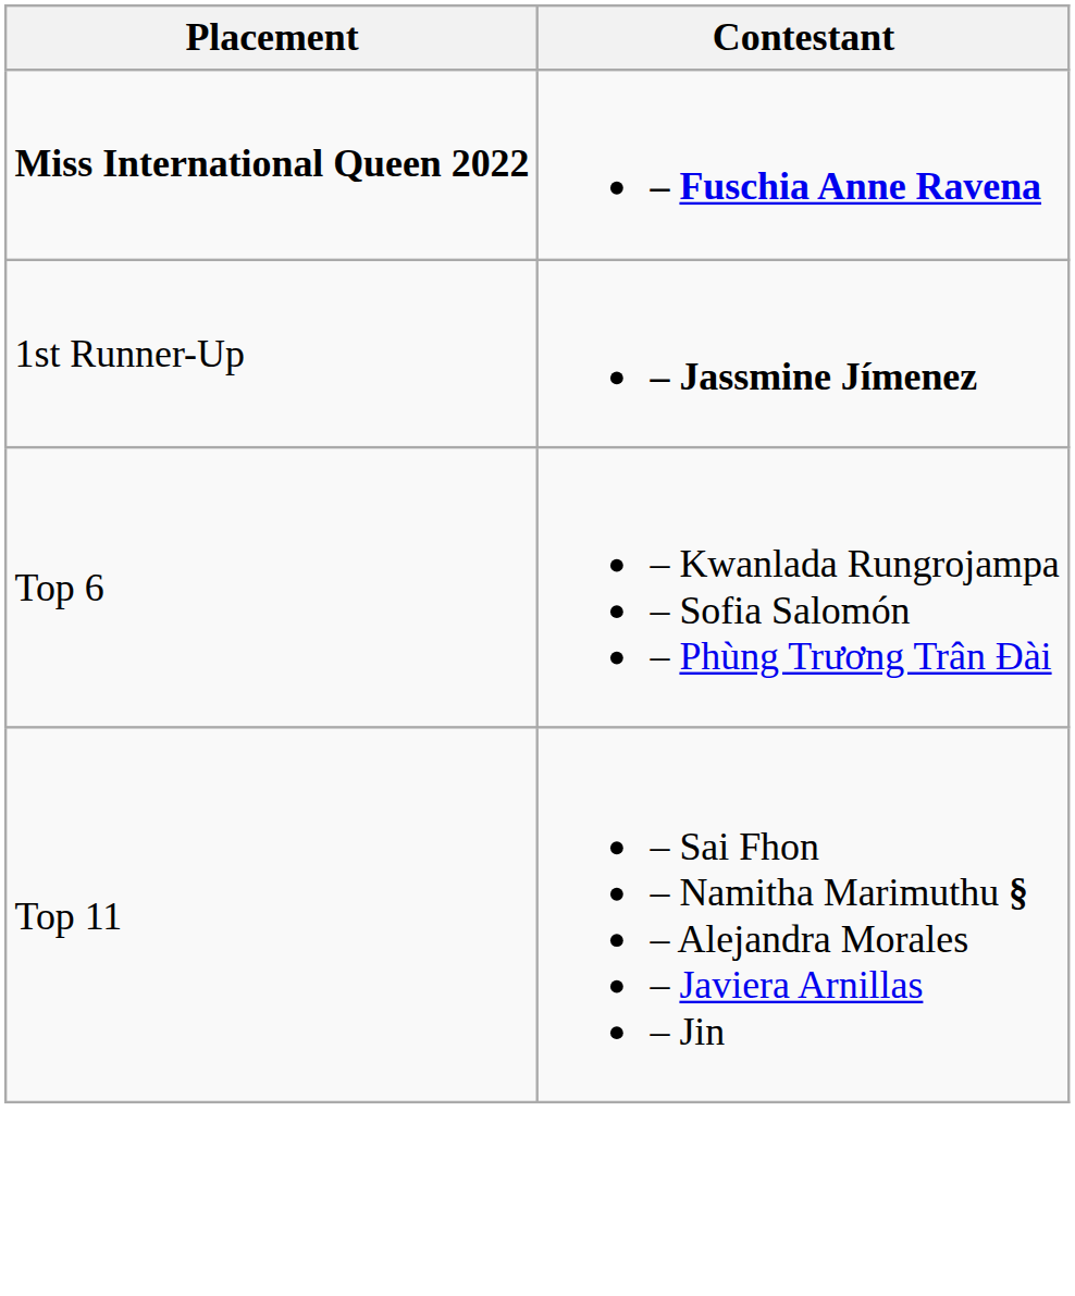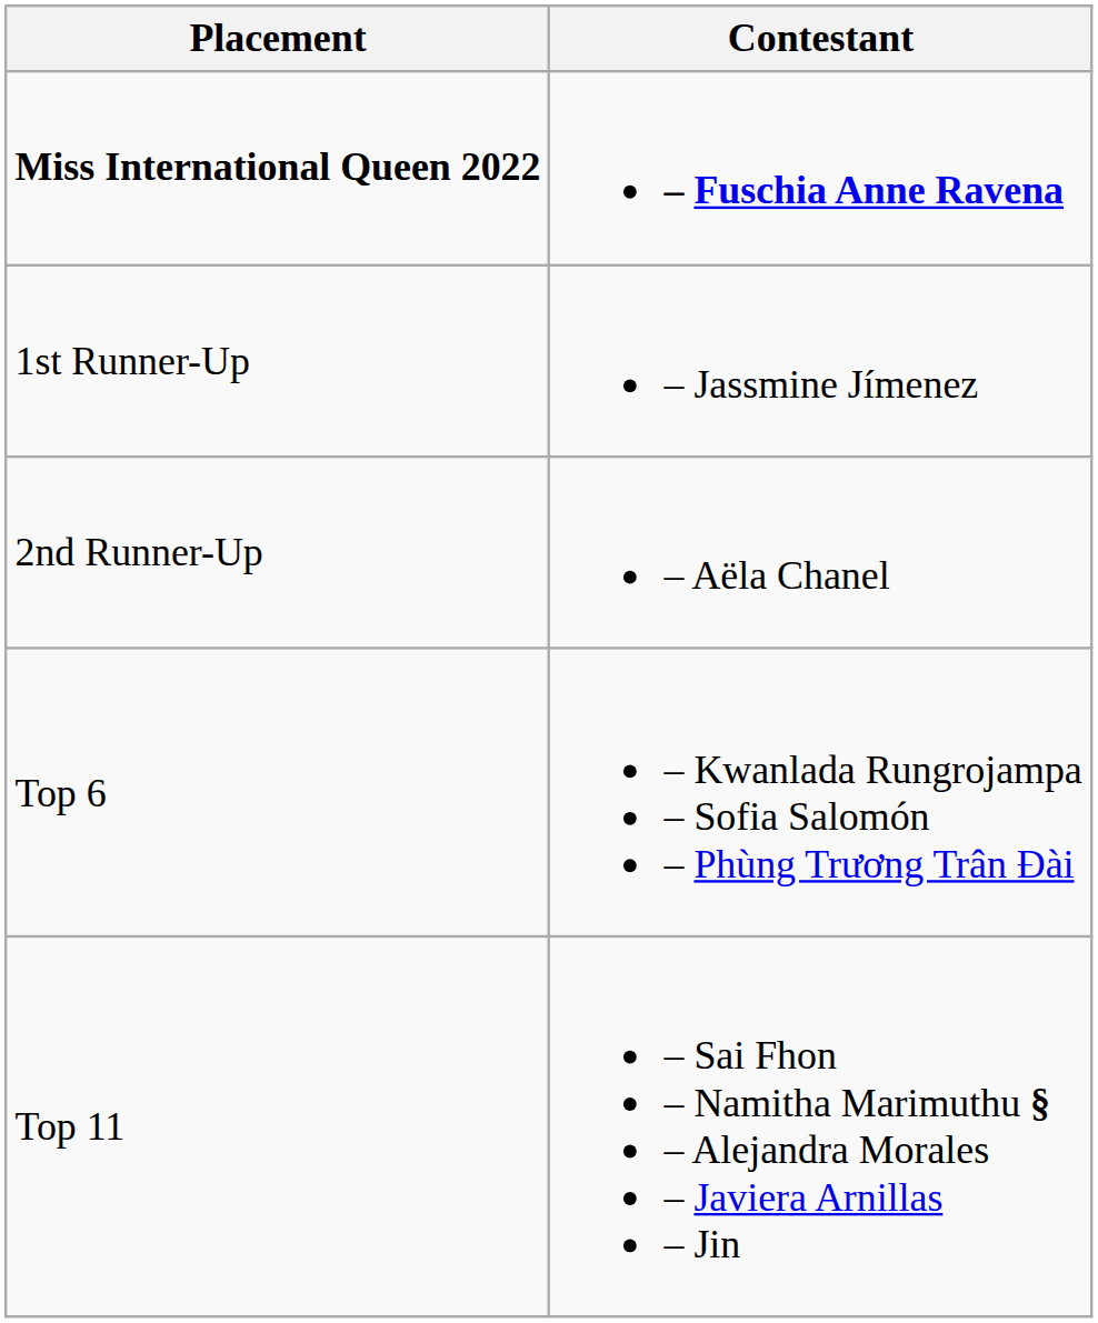 <table class="wikitable sortable" style="font-size: 95%;">
 <tr>
 <th>Placement</th>
 <th>Contestant</th>
 </tr>
 <tr>
 <td><strong>Miss International Queen 2022</strong></td>
 <td><br><ul><li><strong> – <a href='#'>Fuschia Anne Ravena</a></strong></li></ul></td>
 </tr>
 <tr>
 <td>1st Runner-Up</td>
-<td><strong><br><ul><li> – Jassmine Jímenez</li></ul></strong></td>
+<td><br><ul><li> – Jassmine Jímenez</li></ul></td>
+</tr>
+<tr>
+<td>2nd Runner-Up</td>
+<td><br><ul><li> – Aëla Chanel</li></ul></td>
 </tr>
 <tr>
 <td>Top 6</td>
 <td><br><ul><li> – Kwanlada Rungrojampa</li><li> – Sofia Salomón</li><li> – <a href='#'>Phùng Trương Trân Đài</a></li></ul></td>
 </tr>
 <tr>
 <td>Top 11</td>
 <td><br><ul><li> – Sai Fhon</li><li> – Namitha Marimuthu <strong>§</strong></li><li> – Alejandra Morales</li><li> – <a href='#'>Javiera Arnillas</a></li><li> – Jin</li></ul></td>
 </tr>
 </table>
